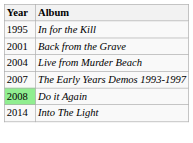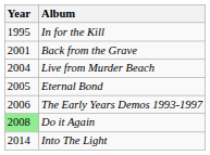 <table class="wikitable">
 <tr>
 <th style="vertical-align:top; text-align:left; width:40px;">Year</th>
 <th style="text-align:left; vertical-align:top;">Album</th>
 </tr>
 <tr>
 <td>1995</td>
 <td><em>In for the Kill</em></td>
 </tr>
 <tr>
 <td>2001</td>
 <td><em>Back from the Grave</em></td>
 </tr>
 <tr>
 <td>2004</td>
 <td><em>Live from Murder Beach</em></td>
 </tr>
 <tr>
-<td>2007</td>
+<td>2005</td>
+<td><em>Eternal Bond</em></td>
+</tr>
+<tr>
+<td>2006</td>
 <td><em>The Early Years Demos 1993-1997</em></td>
 </tr>
 <tr>
 <td style="background: lightgreen;">2008</td>
 <td><em>Do it Again</em></td>
 </tr>
 <tr>
 <td>2014</td>
 <td><em>Into The Light</em></td>
 </tr>
 </table>
